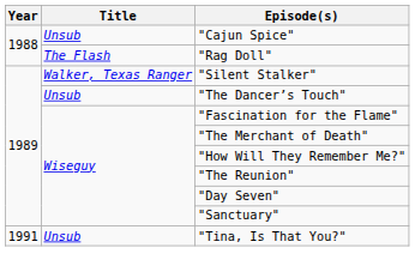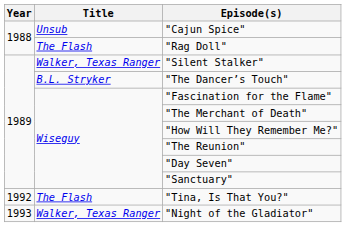 <table class="wikitable">
 <tr>
 <th>Year</th>
 <th>Title</th>
 <th>Episode(s)</th>
 </tr>
 <tr>
 <td rowspan=2>1988</td>
 <td><em><a href='#'>Unsub</a></em></td>
 <td>"Cajun Spice"</td>
 </tr>
 <tr>
 <td><em><a href='#'>The Flash</a></em></td>
 <td>"Rag Doll"</td>
 </tr>
 <tr>
 <td rowspan=8>1989</td>
 <td><em><a href='#'>Walker, Texas Ranger</a></em></td>
 <td>"Silent Stalker"</td>
 </tr>
 <tr>
-<td><em><a href='#'>Unsub</a></em></td>
+<td><em><a href='#'>B.L. Stryker</a></em></td>
 <td>"The Dancer’s Touch"</td>
 </tr>
 <tr>
 <td rowspan=6><em><a href='#'>Wiseguy</a></em></td>
 <td>"Fascination for the Flame"</td>
 </tr>
 <tr>
 <td>"The Merchant of Death"</td>
 </tr>
 <tr>
 <td>"How Will They Remember Me?"</td>
 </tr>
 <tr>
 <td>"The Reunion"</td>
 </tr>
 <tr>
 <td>"Day Seven"</td>
 </tr>
 <tr>
 <td>"Sanctuary"</td>
 </tr>
 <tr>
-<td>1991</td>
-<td><em><a href='#'>Unsub</a></em></td>
+<td>1992</td>
+<td><em><a href='#'>The Flash</a></em></td>
 <td>"Tina, Is That You?"</td>
 </tr>
+<tr>
+<td>1993</td>
+<td><em><a href='#'>Walker, Texas Ranger</a></em></td>
+<td>"Night of the Gladiator"</td>
+</tr>
 </table>
